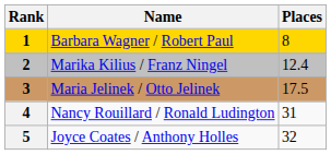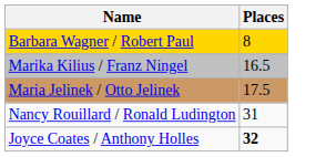 <table class="wikitable">
 <tr>
-<th>Rank</th>
 <th>Name</th>
 <th>Places</th>
 </tr>
 <tr bgcolor=gold>
-<td align=center><strong>1</strong></td>
 <td> <a href='#'>Barbara Wagner</a> / <a href='#'>Robert Paul</a></td>
 <td>8</td>
 </tr>
 <tr bgcolor=silver>
-<td align=center><strong>2</strong></td>
 <td> <a href='#'>Marika Kilius</a> / <a href='#'>Franz Ningel</a></td>
-<td>12.4</td>
+<td>16.5</td>
 </tr>
 <tr bgcolor=cc9966>
-<td align=center><strong>3</strong></td>
 <td> <a href='#'>Maria Jelinek</a> / <a href='#'>Otto Jelinek</a></td>
 <td>17.5</td>
 </tr>
 <tr>
-<th>4</th>
 <td> <a href='#'>Nancy Rouillard</a> / <a href='#'>Ronald Ludington</a></td>
 <td>31</td>
 </tr>
 <tr>
-<th>5</th>
 <td> <a href='#'>Joyce Coates</a> / <a href='#'>Anthony Holles</a></td>
-<td>32</td>
+<td><strong>32</strong></td>
 </tr>
 </table>
